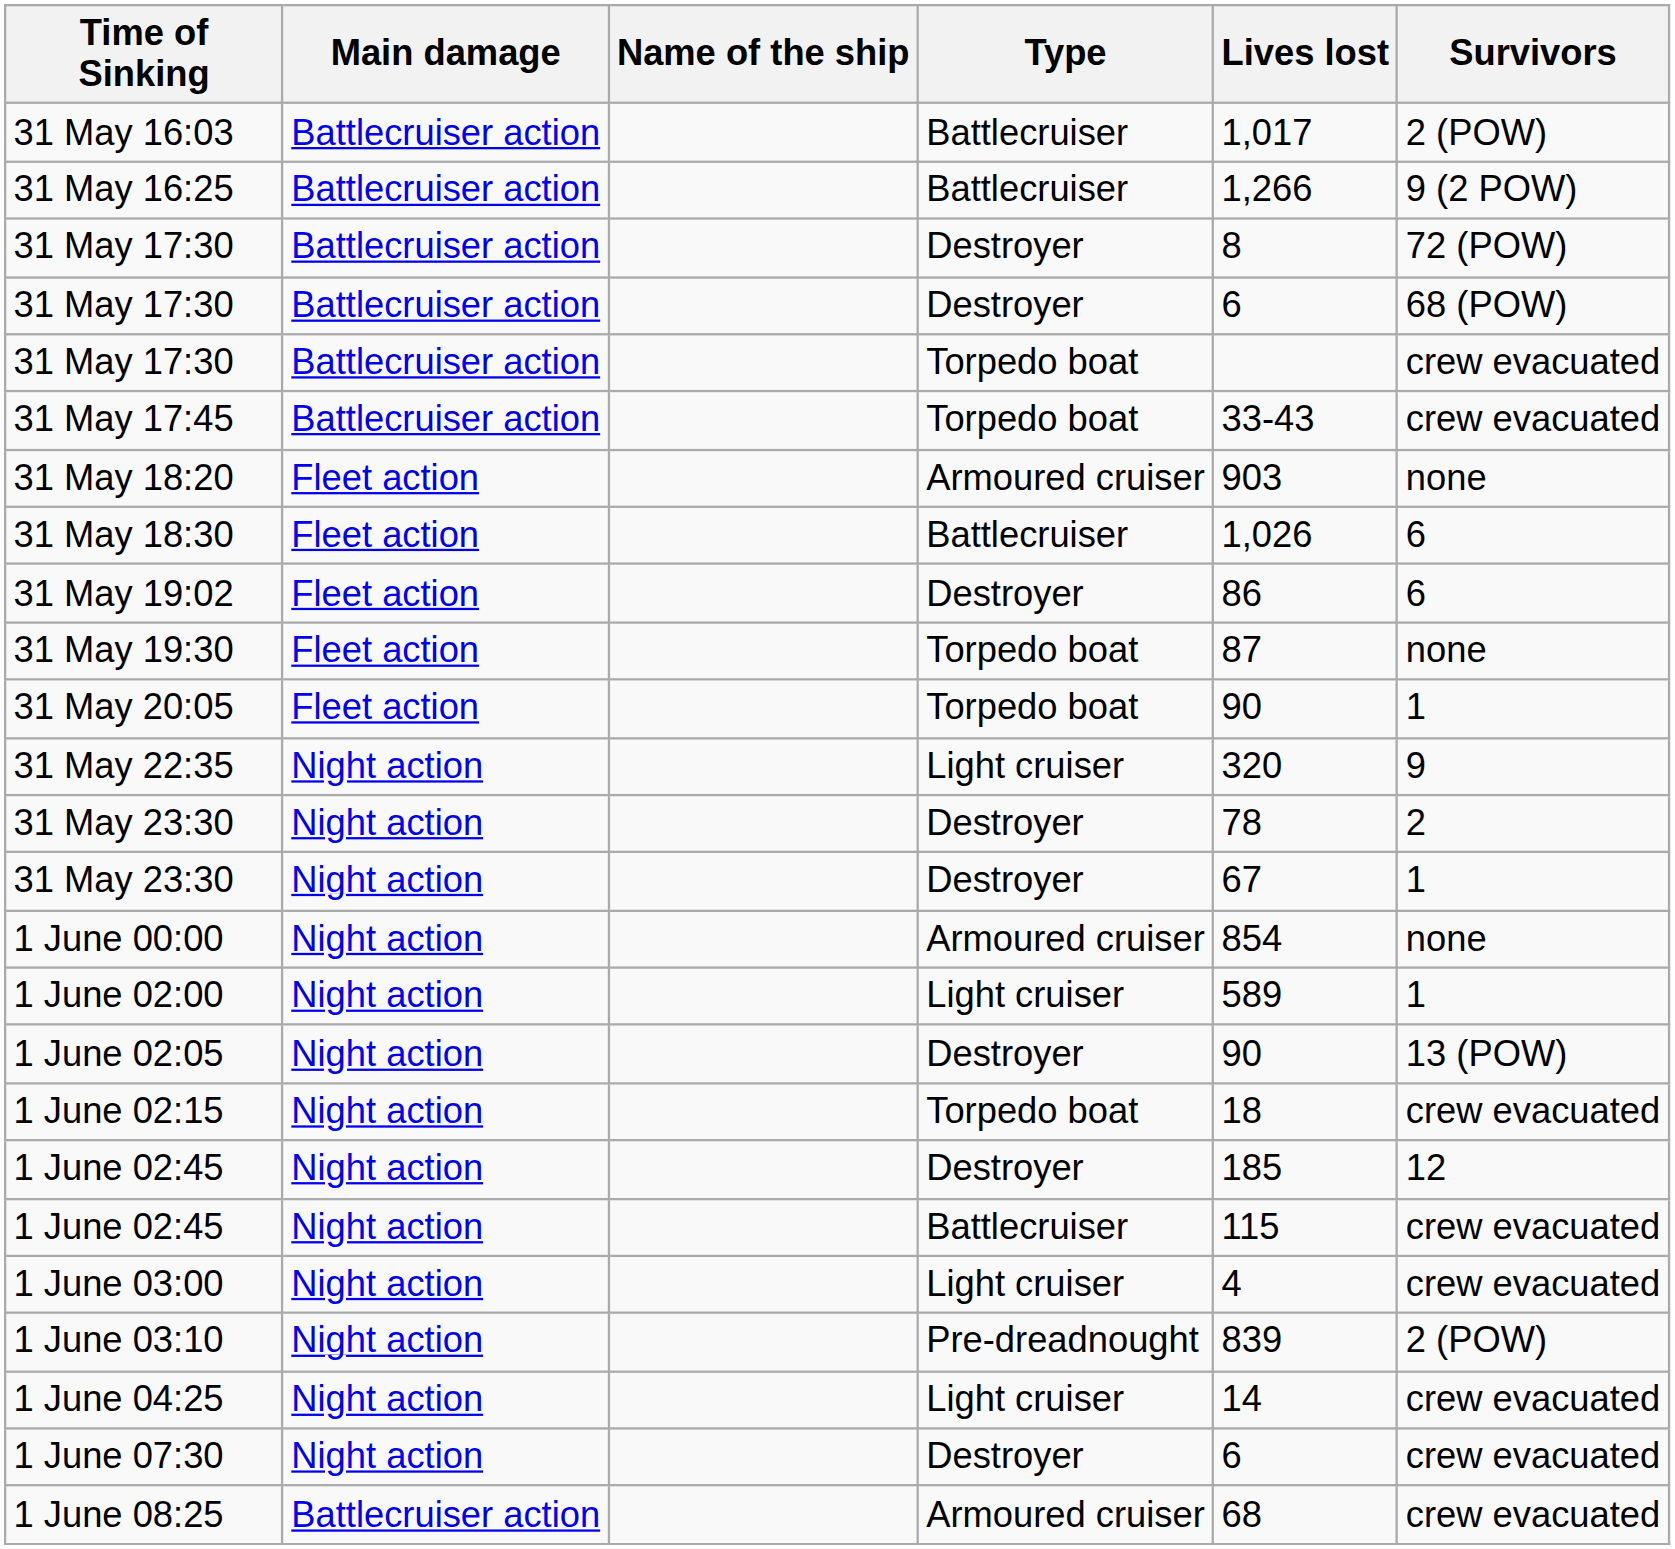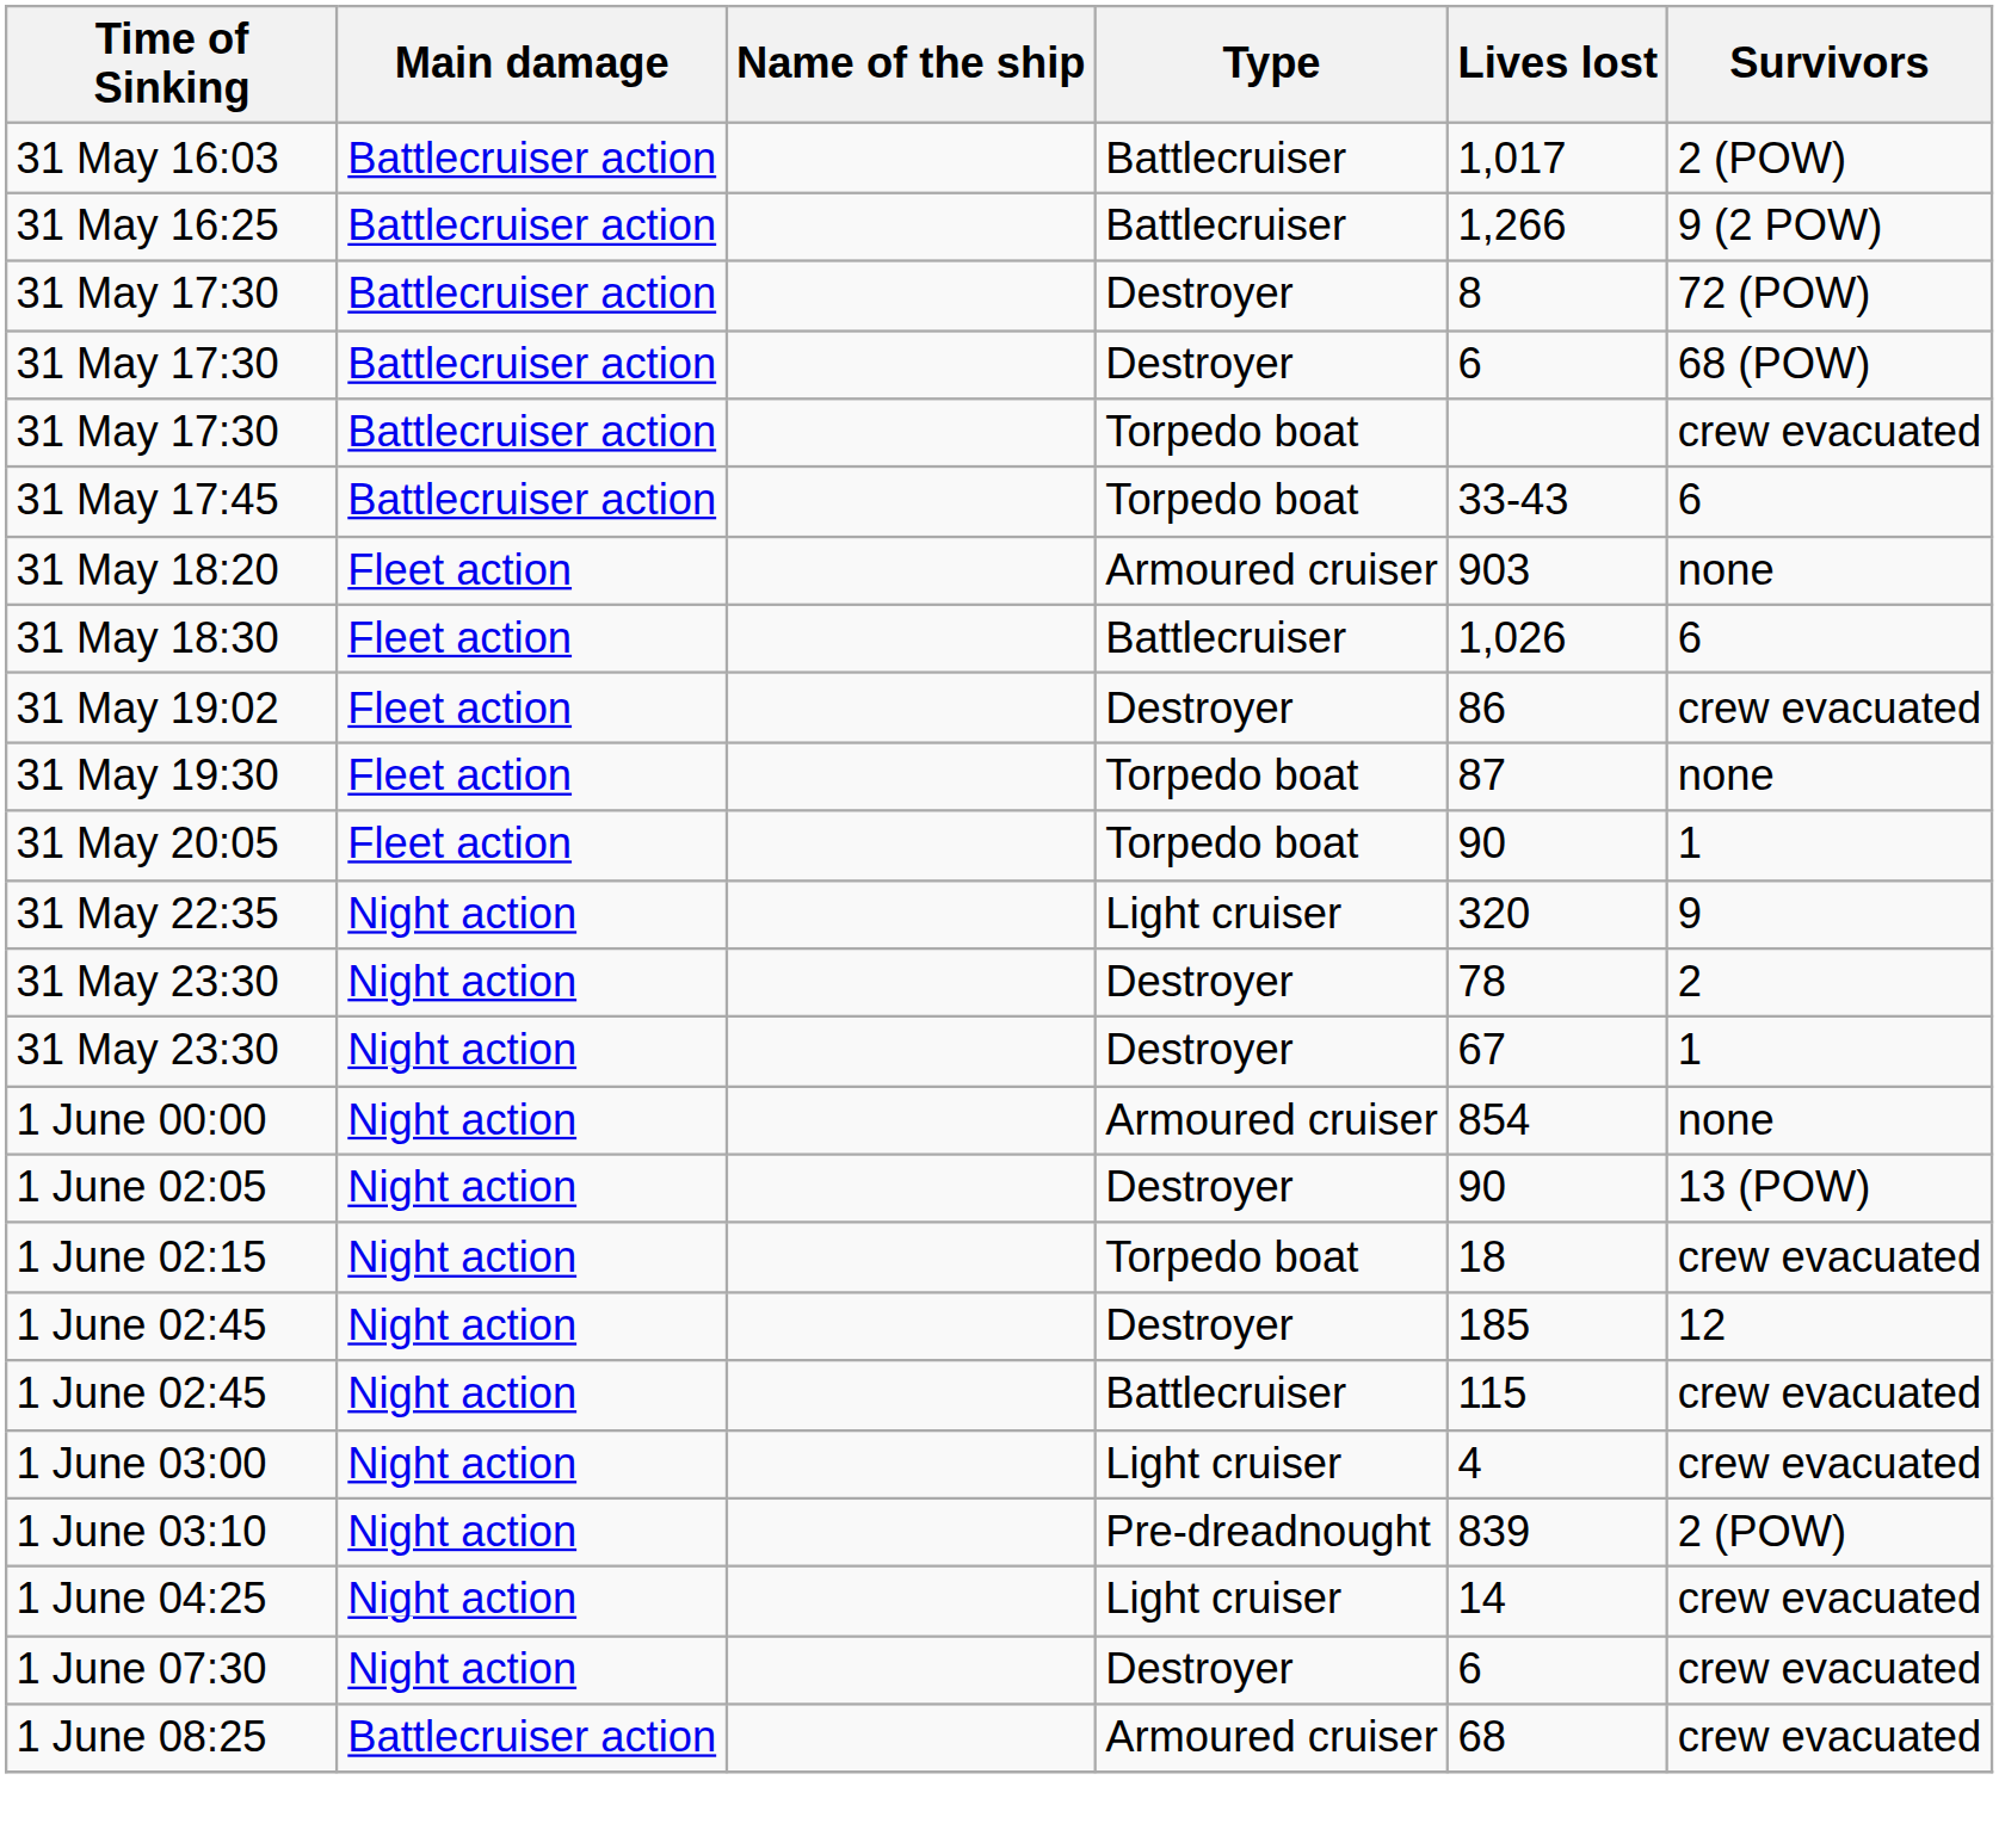 <table class="wikitable sortable">
 <tr>
 <th width=115px>Time of Sinking</th>
 <th>Main damage</th>
 <th>Name of the ship</th>
 <th>Type</th>
 <th data-sort-type="number">Lives lost</th>
 <th data-sort-type="number">Survivors</th>
 </tr>
 <tr>
 <td>31 May 16:03</td>
 <td><a href='#'>Battlecruiser action</a></td>
 <td> </td>
 <td>Battlecruiser</td>
 <td>1,017</td>
 <td>2 (POW)</td>
 </tr>
 <tr>
 <td>31 May 16:25</td>
 <td><a href='#'>Battlecruiser action</a></td>
 <td> </td>
 <td>Battlecruiser</td>
 <td>1,266</td>
 <td>9 (2 POW)</td>
 </tr>
 <tr>
 <td>31 May 17:30</td>
 <td><a href='#'>Battlecruiser action</a></td>
 <td> </td>
 <td>Destroyer</td>
 <td>8</td>
 <td>72 (POW)</td>
 </tr>
 <tr>
 <td>31 May 17:30</td>
 <td><a href='#'>Battlecruiser action</a></td>
 <td> </td>
 <td>Destroyer</td>
 <td>6</td>
 <td>68 (POW)</td>
 </tr>
 <tr>
 <td>31 May 17:30</td>
 <td><a href='#'>Battlecruiser action</a></td>
 <td> </td>
 <td>Torpedo boat</td>
 <td></td>
 <td>crew evacuated</td>
 </tr>
 <tr>
 <td>31 May 17:45</td>
 <td><a href='#'>Battlecruiser action</a></td>
 <td> </td>
 <td>Torpedo boat</td>
 <td>33-43</td>
-<td>crew evacuated</td>
+<td>6</td>
 </tr>
 <tr>
 <td>31 May 18:20</td>
 <td><a href='#'>Fleet action</a></td>
 <td> </td>
 <td>Armoured cruiser</td>
 <td>903</td>
 <td>none</td>
 </tr>
 <tr>
 <td>31 May 18:30</td>
 <td><a href='#'>Fleet action</a></td>
 <td> </td>
 <td>Battlecruiser</td>
 <td>1,026</td>
 <td>6</td>
 </tr>
 <tr>
 <td>31 May 19:02</td>
 <td><a href='#'>Fleet action</a></td>
 <td> </td>
 <td>Destroyer</td>
 <td>86</td>
-<td>6</td>
+<td>crew evacuated</td>
 </tr>
 <tr>
 <td>31 May 19:30</td>
 <td><a href='#'>Fleet action</a></td>
 <td> </td>
 <td>Torpedo boat</td>
 <td>87</td>
 <td>none</td>
 </tr>
 <tr>
 <td>31 May 20:05</td>
 <td><a href='#'>Fleet action</a></td>
 <td> </td>
 <td>Torpedo boat</td>
 <td>90</td>
 <td>1</td>
 </tr>
 <tr>
 <td>31 May 22:35</td>
 <td><a href='#'>Night action</a></td>
 <td> </td>
 <td>Light cruiser</td>
 <td>320</td>
 <td>9</td>
 </tr>
 <tr>
 <td>31 May 23:30</td>
 <td><a href='#'>Night action</a></td>
 <td> </td>
 <td>Destroyer</td>
 <td>78</td>
 <td>2</td>
 </tr>
 <tr>
 <td>31 May 23:30</td>
 <td><a href='#'>Night action</a></td>
 <td> </td>
 <td>Destroyer</td>
 <td>67</td>
 <td>1</td>
 </tr>
 <tr>
 <td>1 June 00:00</td>
 <td><a href='#'>Night action</a></td>
 <td> </td>
 <td>Armoured cruiser</td>
 <td>854</td>
 <td>none</td>
-</tr>
-<tr>
-<td>1 June 02:00</td>
-<td><a href='#'>Night action</a></td>
-<td> </td>
-<td>Light cruiser</td>
-<td>589</td>
-<td>1</td>
 </tr>
 <tr>
 <td>1 June 02:05</td>
 <td><a href='#'>Night action</a></td>
 <td> </td>
 <td>Destroyer</td>
 <td>90</td>
 <td>13 (POW)</td>
 </tr>
 <tr>
 <td>1 June 02:15</td>
 <td><a href='#'>Night action</a></td>
 <td> </td>
 <td>Torpedo boat</td>
 <td>18</td>
 <td>crew evacuated</td>
 </tr>
 <tr>
 <td>1 June 02:45</td>
 <td><a href='#'>Night action</a></td>
 <td> </td>
 <td>Destroyer</td>
 <td>185</td>
 <td>12</td>
 </tr>
 <tr>
 <td>1 June 02:45</td>
 <td><a href='#'>Night action</a></td>
 <td> </td>
 <td>Battlecruiser</td>
 <td>115</td>
 <td>crew evacuated</td>
 </tr>
 <tr>
 <td>1 June 03:00</td>
 <td><a href='#'>Night action</a></td>
 <td> </td>
 <td>Light cruiser</td>
 <td>4</td>
 <td>crew evacuated</td>
 </tr>
 <tr>
 <td>1 June 03:10</td>
 <td><a href='#'>Night action</a></td>
 <td> </td>
 <td>Pre-dreadnought</td>
 <td>839</td>
 <td>2 (POW)</td>
 </tr>
 <tr>
 <td>1 June 04:25</td>
 <td><a href='#'>Night action</a></td>
 <td> </td>
 <td>Light cruiser</td>
 <td>14</td>
 <td>crew evacuated</td>
 </tr>
 <tr>
 <td>1 June 07:30</td>
 <td><a href='#'>Night action</a></td>
 <td> </td>
 <td>Destroyer</td>
 <td>6</td>
 <td>crew evacuated</td>
 </tr>
 <tr>
 <td>1 June 08:25</td>
 <td><a href='#'>Battlecruiser action</a></td>
 <td> </td>
 <td>Armoured cruiser</td>
 <td>68</td>
 <td>crew evacuated</td>
 </tr>
 <tr>
 </tr>
 </table>
